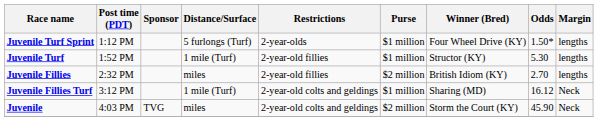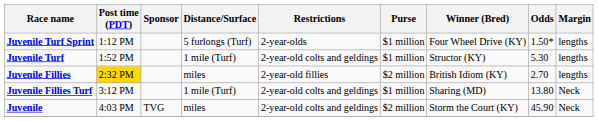 <table class="wikitable sortable" style="font-size:90%">
 <tr>
 <th>Race name</th>
 <th>Post time<br> (<a href='#'>PDT</a>)</th>
 <th>Sponsor</th>
 <th>Distance/Surface</th>
 <th>Restrictions</th>
 <th>Purse</th>
 <th>Winner (Bred)</th>
 <th>Odds</th>
 <th>Margin</th>
 </tr>
 <tr>
 <td><strong><a href='#'>Juvenile Turf Sprint</a></strong></td>
 <td>1:12 PM</td>
 <td></td>
 <td>5 furlongs (Turf)</td>
 <td>2-year-olds</td>
 <td>$1 million</td>
 <td>Four Wheel Drive (KY)</td>
 <td>1.50*</td>
 <td> lengths</td>
 </tr>
 <tr>
 <td><strong><a href='#'>Juvenile Turf</a></strong></td>
 <td>1:52 PM</td>
 <td></td>
 <td>1 mile (Turf)</td>
-<td>2-year-old fillies</td>
+<td>2-year-old colts and geldings</td>
 <td>$1 million</td>
 <td>Structor (KY)</td>
 <td>5.30</td>
 <td> lengths</td>
 </tr>
 <tr>
 <td><strong><a href='#'>Juvenile Fillies</a></strong></td>
-<td>2:32 PM</td>
+<td style="background: gold;">2:32 PM</td>
 <td></td>
 <td> miles</td>
 <td>2-year-old fillies</td>
 <td>$2 million</td>
 <td>British Idiom (KY)</td>
 <td>2.70</td>
 <td> lengths</td>
 </tr>
 <tr>
 <td><strong><a href='#'>Juvenile Fillies Turf</a></strong></td>
 <td>3:12 PM</td>
 <td></td>
 <td>1 mile (Turf)</td>
 <td>2-year-old colts and geldings</td>
 <td>$1 million</td>
 <td>Sharing (MD)</td>
-<td>16.12</td>
+<td>13.80</td>
 <td>Neck</td>
 </tr>
 <tr>
 <td><strong><a href='#'>Juvenile</a></strong></td>
 <td>4:03 PM</td>
 <td>TVG</td>
 <td> miles</td>
 <td>2-year-old colts and geldings</td>
 <td>$2 million</td>
 <td>Storm the Court (KY)</td>
 <td>45.90</td>
 <td>Neck</td>
 </tr>
 <tr>
 </tr>
 </table>
